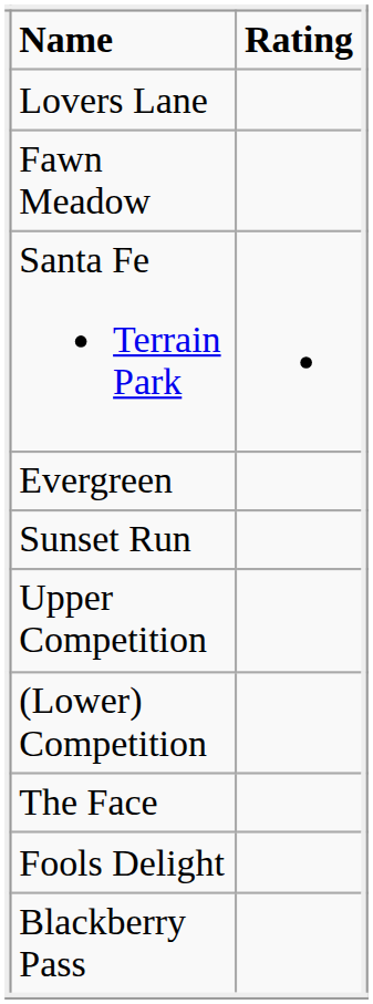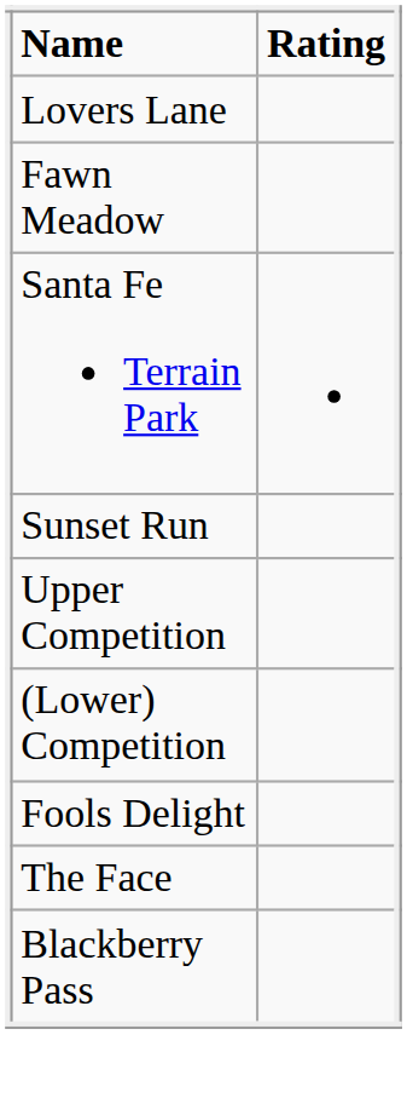 <table class="wikitable" style="margin:10px; float:left; border: inset; border-collapse:collapse;" border="2" width="17.5%">
 <tr>
 <td><strong>Name</strong></td>
 <td><strong>Rating</strong></td>
 </tr>
 <tr>
 <td>Lovers Lane</td>
 <td></td>
 </tr>
 <tr>
 <td>Fawn Meadow</td>
 <td></td>
 </tr>
 <tr>
 <td>Santa Fe<br><ul><li><a href='#'>Terrain Park</a></li></ul></td>
 <td><br><ul><li></li></ul></td>
 </tr>
 <tr>
-<td>Evergreen</td>
-<td></td>
-</tr>
-<tr>
 <td>Sunset Run</td>
 <td></td>
 </tr>
 <tr>
 <td>Upper Competition</td>
 <td></td>
 </tr>
 <tr>
 <td>(Lower) Competition</td>
 <td></td>
 </tr>
 <tr>
-<td>The Face</td>
+<td>Fools Delight</td>
 <td></td>
 </tr>
 <tr>
-<td>Fools Delight</td>
+<td>The Face</td>
 <td></td>
 </tr>
 <tr>
 <td>Blackberry Pass</td>
 <td></td>
 </tr>
 </table>
